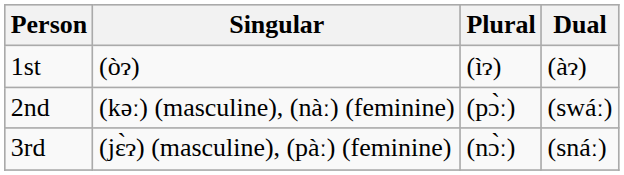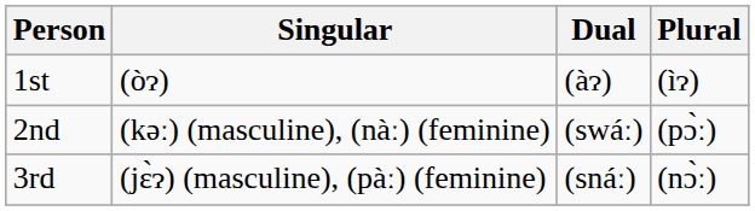 <table class="wikitable">
 <tr>
 <th>Person</th>
 <th>Singular</th>
+<th>Dual</th>
 <th>Plural</th>
-<th>Dual</th>
 </tr>
 <tr>
 <td>1st</td>
 <td> (òɂ)</td>
+<td> (àɂ)</td>
 <td> (ìɂ)</td>
-<td> (àɂ)</td>
 </tr>
 <tr>
 <td>2nd</td>
 <td> (kəː) (masculine),  (nàː) (feminine)</td>
+<td> (swáː)</td>
 <td> (pɔ̀ː)</td>
-<td> (swáː)</td>
 </tr>
 <tr>
 <td>3rd</td>
 <td> (jɛ̀ɂ) (masculine),  (pàː) (feminine)</td>
+<td> (snáː)</td>
 <td> (nɔ̀ː)</td>
-<td> (snáː)</td>
 </tr>
 </table>
